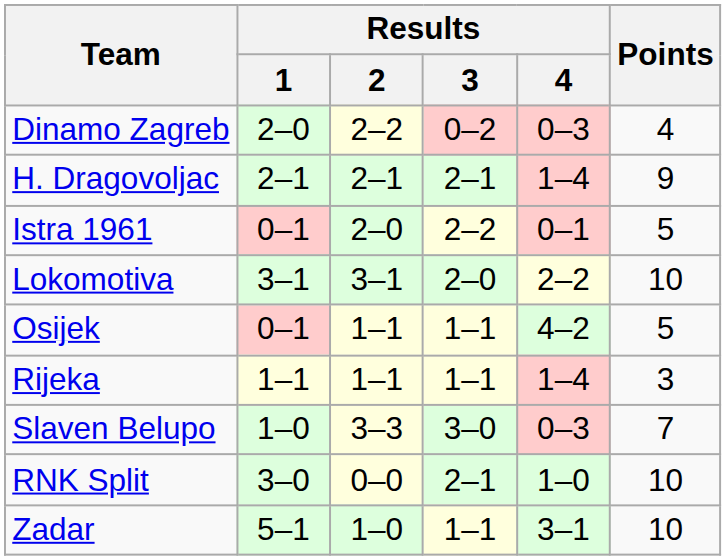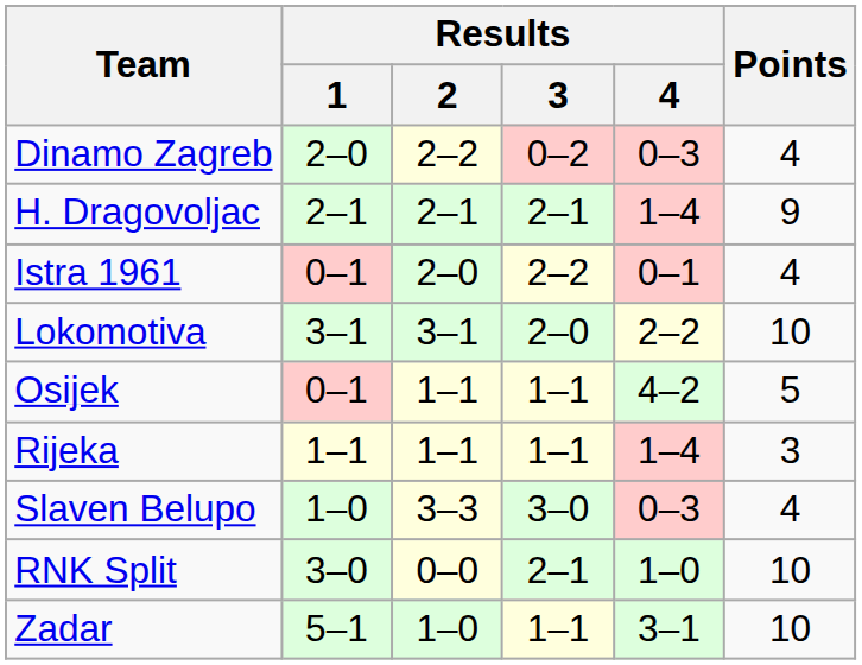 <table class="wikitable" style="text-align:center">
 <tr>
 <th rowspan=2>Team</th>
 <th colspan=4>Results</th>
 <th rowspan=2>Points</th>
 </tr>
 <tr>
 <th width=40>1</th>
 <th width=40>2</th>
 <th width=40>3</th>
 <th width=40>4</th>
 </tr>
 <tr>
 <td align=left><a href='#'>Dinamo Zagreb</a></td>
 <td bgcolor=#ddffdd>2–0</td>
 <td bgcolor=#ffffdd>2–2</td>
 <td bgcolor=#ffcccc>0–2</td>
 <td bgcolor=#ffcccc>0–3</td>
 <td>4</td>
 </tr>
 <tr>
 <td align=left><a href='#'>H. Dragovoljac</a></td>
 <td bgcolor=#ddffdd>2–1</td>
 <td bgcolor=#ddffdd>2–1</td>
 <td bgcolor=#ddffdd>2–1</td>
 <td bgcolor=#ffcccc>1–4</td>
 <td>9</td>
 </tr>
 <tr>
 <td align=left><a href='#'>Istra 1961</a></td>
 <td bgcolor=#ffcccc>0–1</td>
 <td bgcolor=#ddffdd>2–0</td>
 <td bgcolor=#ffffdd>2–2</td>
 <td bgcolor=#ffcccc>0–1</td>
-<td>5</td>
+<td>4</td>
 </tr>
 <tr>
 <td align=left><a href='#'>Lokomotiva</a></td>
 <td bgcolor=#ddffdd>3–1</td>
 <td bgcolor=#ddffdd>3–1</td>
 <td bgcolor=#ddffdd>2–0</td>
 <td bgcolor=#ffffdd>2–2</td>
 <td>10</td>
 </tr>
 <tr>
 <td align=left><a href='#'>Osijek</a></td>
 <td bgcolor=#ffcccc>0–1</td>
 <td bgcolor=#ffffdd>1–1</td>
 <td bgcolor=#ffffdd>1–1</td>
 <td bgcolor=#ddffdd>4–2</td>
 <td>5</td>
 </tr>
 <tr>
 <td align=left><a href='#'>Rijeka</a></td>
 <td bgcolor=#ffffdd>1–1</td>
 <td bgcolor=#ffffdd>1–1</td>
 <td bgcolor=#ffffdd>1–1</td>
 <td bgcolor=#ffcccc>1–4</td>
 <td>3</td>
 </tr>
 <tr>
 <td align=left><a href='#'>Slaven Belupo</a></td>
 <td bgcolor=#ddffdd>1–0</td>
 <td bgcolor=#ffffdd>3–3</td>
 <td bgcolor=#ddffdd>3–0</td>
 <td bgcolor=#ffcccc>0–3</td>
-<td>7</td>
+<td>4</td>
 </tr>
 <tr>
 <td align=left><a href='#'>RNK Split</a></td>
 <td bgcolor=#ddffdd>3–0</td>
 <td bgcolor=#ffffdd>0–0</td>
 <td bgcolor=#ddffdd>2–1</td>
 <td bgcolor=#ddffdd>1–0</td>
 <td>10</td>
 </tr>
 <tr>
 <td align=left><a href='#'>Zadar</a></td>
 <td bgcolor=#ddffdd>5–1</td>
 <td bgcolor=#ddffdd>1–0</td>
 <td bgcolor=#ffffdd>1–1</td>
 <td bgcolor=#ddffdd>3–1</td>
 <td>10</td>
 </tr>
 </table>
